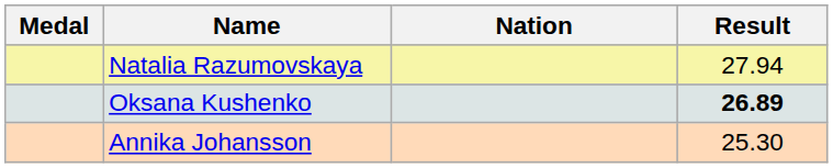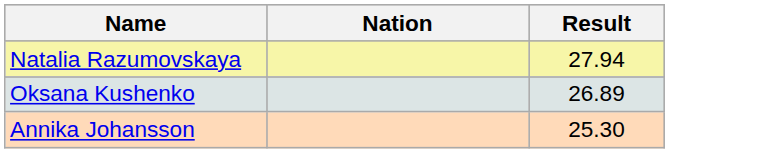 <table class=wikitable style="border:1px solid #AAAAAA;font-size:90%">
 <tr bgcolor="#E4E4E4">
-<th width=50>Medal</th>
 <th width=160>Name</th>
 <th width=160>Nation</th>
 <th width=80>Result</th>
 </tr>
 <tr bgcolor="#F7F6A8">
-<td align="center"></td>
 <td><a href='#'>Natalia Razumovskaya</a></td>
 <td></td>
 <td align="center">27.94</td>
 </tr>
 <tr bgcolor="#DCE5E5">
-<td align="center"></td>
 <td><a href='#'>Oksana Kushenko</a></td>
 <td></td>
-<td align="center"><strong>26.89</strong></td>
+<td align="center">26.89</td>
 </tr>
 <tr bgcolor="#FFDAB9">
-<td align="center"></td>
 <td><a href='#'>Annika Johansson</a></td>
 <td></td>
 <td align="center">25.30</td>
 </tr>
 </table>
